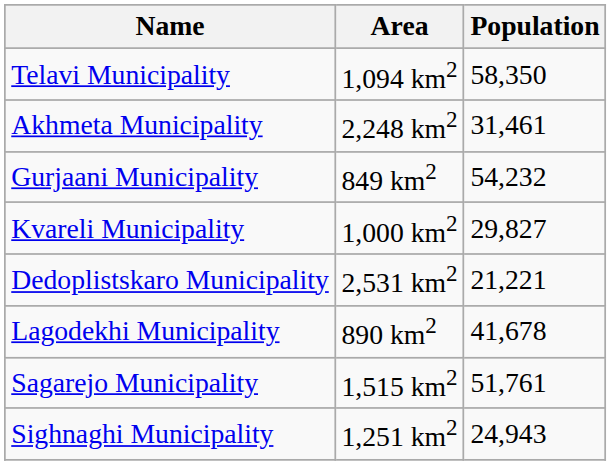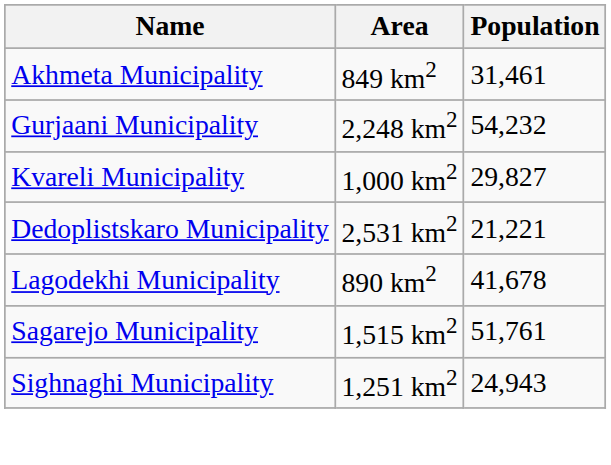 <table class="wikitable sortable">
 <tr>
 <th>Name</th>
 <th>Area</th>
 <th>Population</th>
 </tr>
 <tr>
-<td><a href='#'>Telavi Municipality</a></td>
-<td>1,094 km<sup>2</sup></td>
-<td>58,350</td>
-</tr>
-<tr>
 <td><a href='#'>Akhmeta Municipality</a></td>
-<td>2,248 km<sup>2</sup></td>
+<td>849 km<sup>2</sup></td>
 <td>31,461</td>
 </tr>
 <tr>
 <td><a href='#'>Gurjaani Municipality</a></td>
-<td>849 km<sup>2</sup></td>
+<td>2,248 km<sup>2</sup></td>
 <td>54,232</td>
 </tr>
 <tr>
 <td><a href='#'>Kvareli Municipality</a></td>
 <td>1,000 km<sup>2</sup></td>
 <td>29,827</td>
 </tr>
 <tr>
 <td><a href='#'>Dedoplistskaro Municipality</a></td>
 <td>2,531 km<sup>2</sup></td>
 <td>21,221</td>
 </tr>
 <tr>
 <td><a href='#'>Lagodekhi Municipality</a></td>
 <td>890 km<sup>2</sup></td>
 <td>41,678</td>
 </tr>
 <tr>
 <td><a href='#'>Sagarejo Municipality</a></td>
 <td>1,515 km<sup>2</sup></td>
 <td>51,761</td>
 </tr>
 <tr>
 <td><a href='#'>Sighnaghi Municipality</a></td>
 <td>1,251 km<sup>2</sup></td>
 <td>24,943</td>
 </tr>
 </table>
